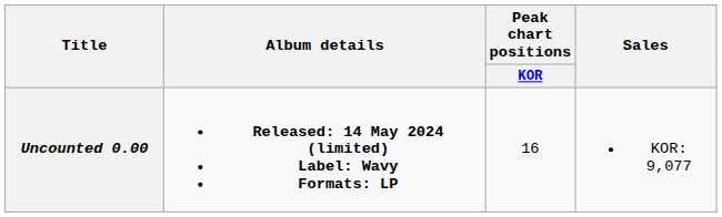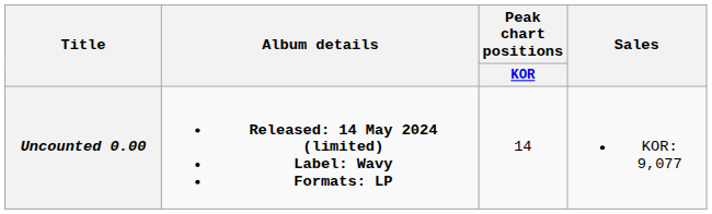 <table class="wikitable plainrowheaders" style="text-align:center;">
 <tr>
 <th rowspan="2" scope="col" style="width:10em;">Title</th>
 <th rowspan="2" scope="col">Album details</th>
 <th scope="col">Peak chart positions</th>
 <th rowspan="2">Sales</th>
 </tr>
 <tr>
 <th scope="col" style="width:2.5em;font-size:90%;"><a href='#'>KOR</a><br></th>
 </tr>
 <tr>
 <th scope="row"><em>Uncounted 0.00</em></th>
 <td><strong><br><ul><li>Released: 14 May 2024 (limited)</li><li>Label: Wavy</li><li>Formats: LP</li></ul></strong></td>
-<td>16</td>
+<td>14</td>
 <td><br><ul><li>KOR: 9,077</li></ul></td>
 </tr>
 </table>
